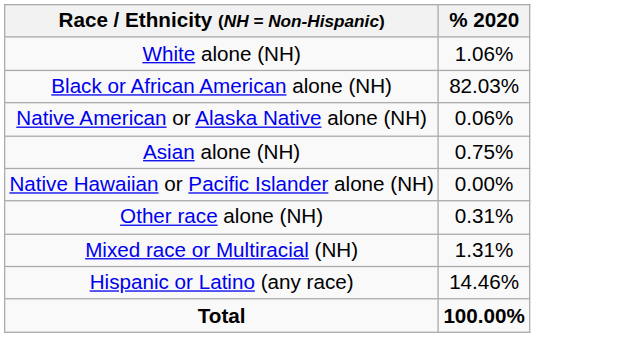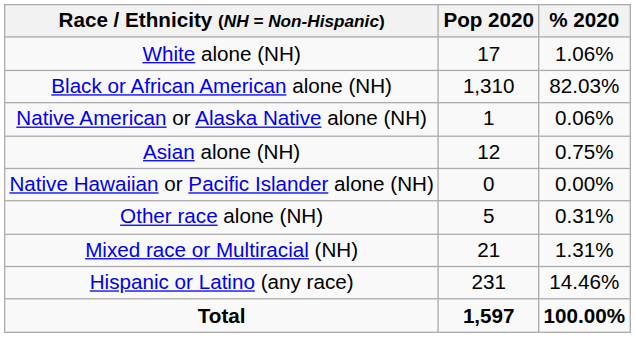 <table class="wikitable" style="text-align:center;">
 <tr>
 <th>Race / Ethnicity <small>(<em>NH = Non-Hispanic</em>)</small></th>
+<th>Pop 2020</th>
 <th>% 2020</th>
 </tr>
 <tr>
 <td><a href='#'>White</a> alone (NH)</td>
+<td>17</td>
 <td>1.06%</td>
 </tr>
 <tr>
 <td><a href='#'>Black or African American</a> alone (NH)</td>
+<td>1,310</td>
 <td>82.03%</td>
 </tr>
 <tr>
 <td><a href='#'>Native American</a> or <a href='#'>Alaska Native</a> alone (NH)</td>
+<td>1</td>
 <td>0.06%</td>
 </tr>
 <tr>
 <td><a href='#'>Asian</a> alone (NH)</td>
+<td>12</td>
 <td>0.75%</td>
 </tr>
 <tr>
 <td><a href='#'>Native Hawaiian</a> or <a href='#'>Pacific Islander</a> alone (NH)</td>
+<td>0</td>
 <td>0.00%</td>
 </tr>
 <tr>
 <td><a href='#'>Other race</a> alone (NH)</td>
+<td>5</td>
 <td>0.31%</td>
 </tr>
 <tr>
 <td><a href='#'>Mixed race or Multiracial</a> (NH)</td>
+<td>21</td>
 <td>1.31%</td>
 </tr>
 <tr>
 <td><a href='#'>Hispanic or Latino</a> (any race)</td>
+<td>231</td>
 <td>14.46%</td>
 </tr>
 <tr>
 <td><strong>Total</strong></td>
+<td><strong>1,597</strong></td>
 <td><strong>100.00%</strong></td>
 </tr>
 </table>
